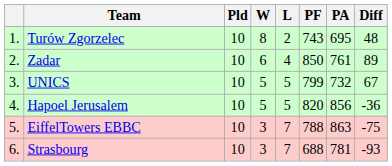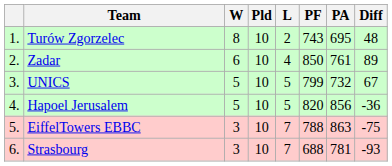 <table class=wikitable style="text-align:center">
 <tr>
 <th width=15></th>
 <th width=220>Team</th>
+<th width=20>W</th>
 <th width=20>Pld</th>
-<th width=20>W</th>
 <th width=20>L</th>
 <th width=20>PF</th>
 <th width=20>PA</th>
 <th width=30>Diff</th>
 </tr>
 <tr style="background: #ccffcc;">
 <td>1.</td>
 <td align=left> <a href='#'>Turów Zgorzelec</a></td>
+<td>8</td>
 <td>10</td>
-<td>8</td>
 <td>2</td>
 <td>743</td>
 <td>695</td>
 <td>48</td>
 </tr>
 <tr style="background: #ccffcc;">
 <td>2.</td>
 <td align=left> <a href='#'>Zadar</a></td>
+<td>6</td>
 <td>10</td>
-<td>6</td>
 <td>4</td>
 <td>850</td>
 <td>761</td>
 <td>89</td>
 </tr>
 <tr style="background: #ccffcc;">
 <td>3.</td>
 <td align=left> <a href='#'>UNICS</a></td>
+<td>5</td>
 <td>10</td>
-<td>5</td>
 <td>5</td>
 <td>799</td>
 <td>732</td>
 <td>67</td>
 </tr>
 <tr style="background: #ccffcc;">
 <td>4.</td>
 <td align=left> <a href='#'>Hapoel Jerusalem</a></td>
+<td>5</td>
 <td>10</td>
-<td>5</td>
 <td>5</td>
 <td>820</td>
 <td>856</td>
 <td>-36</td>
 </tr>
 <tr style="background: #ffcccc;">
 <td>5.</td>
 <td align=left> <a href='#'>EiffelTowers EBBC</a></td>
+<td>3</td>
 <td>10</td>
-<td>3</td>
 <td>7</td>
 <td>788</td>
 <td>863</td>
 <td>-75</td>
 </tr>
 <tr style="background: #ffcccc;">
 <td>6.</td>
 <td align=left> <a href='#'>Strasbourg</a></td>
+<td>3</td>
 <td>10</td>
-<td>3</td>
 <td>7</td>
 <td>688</td>
 <td>781</td>
 <td>-93</td>
 </tr>
 </table>
